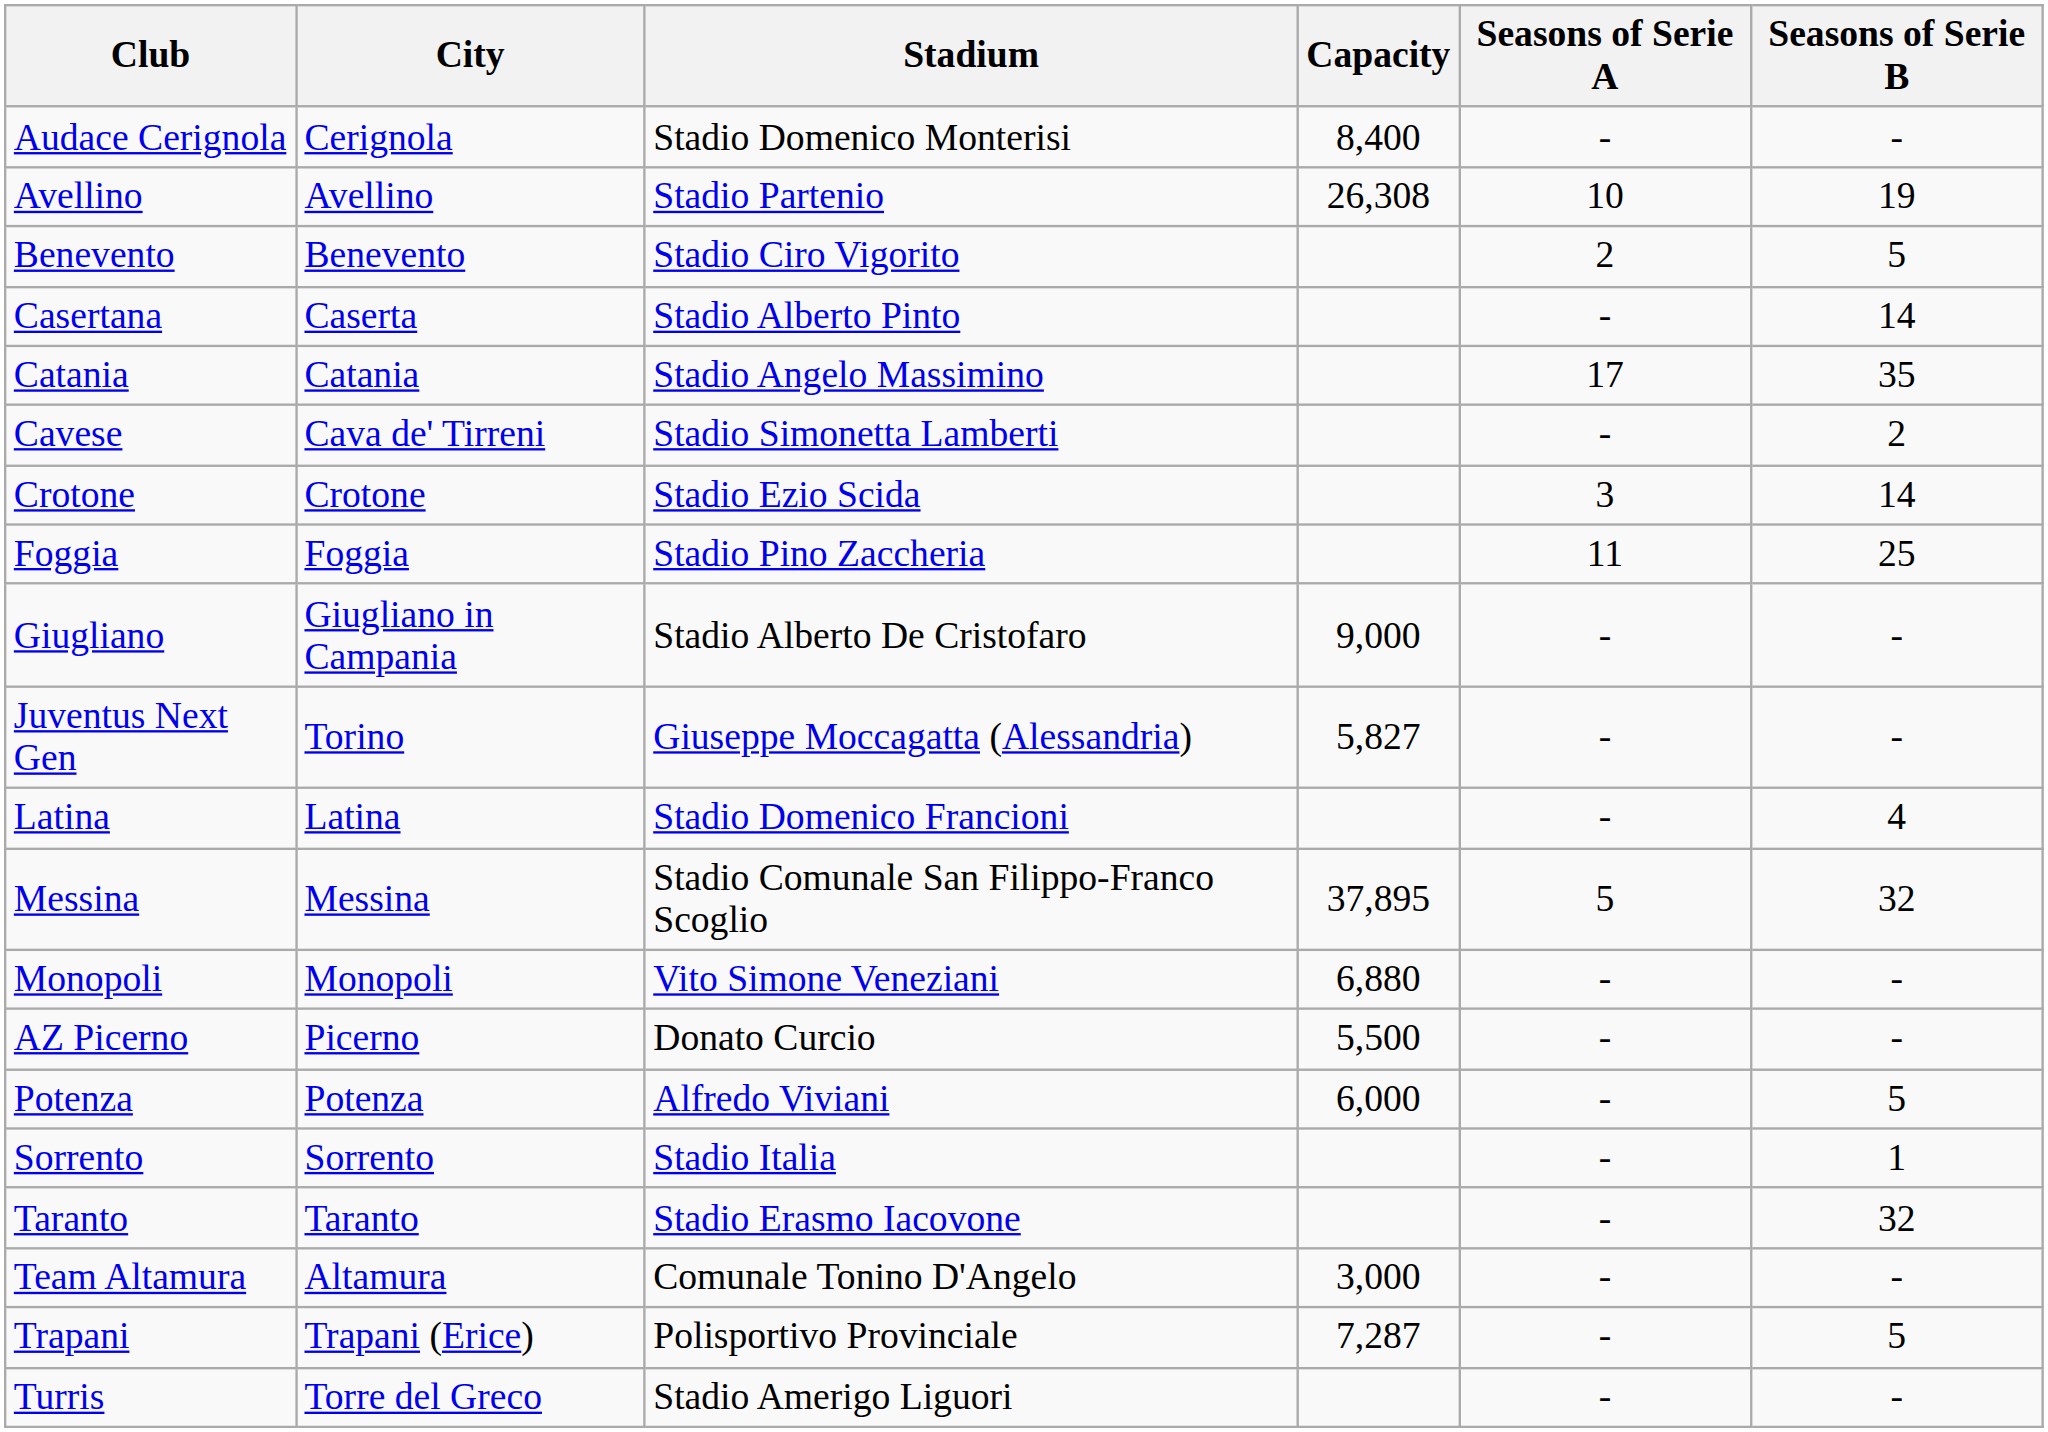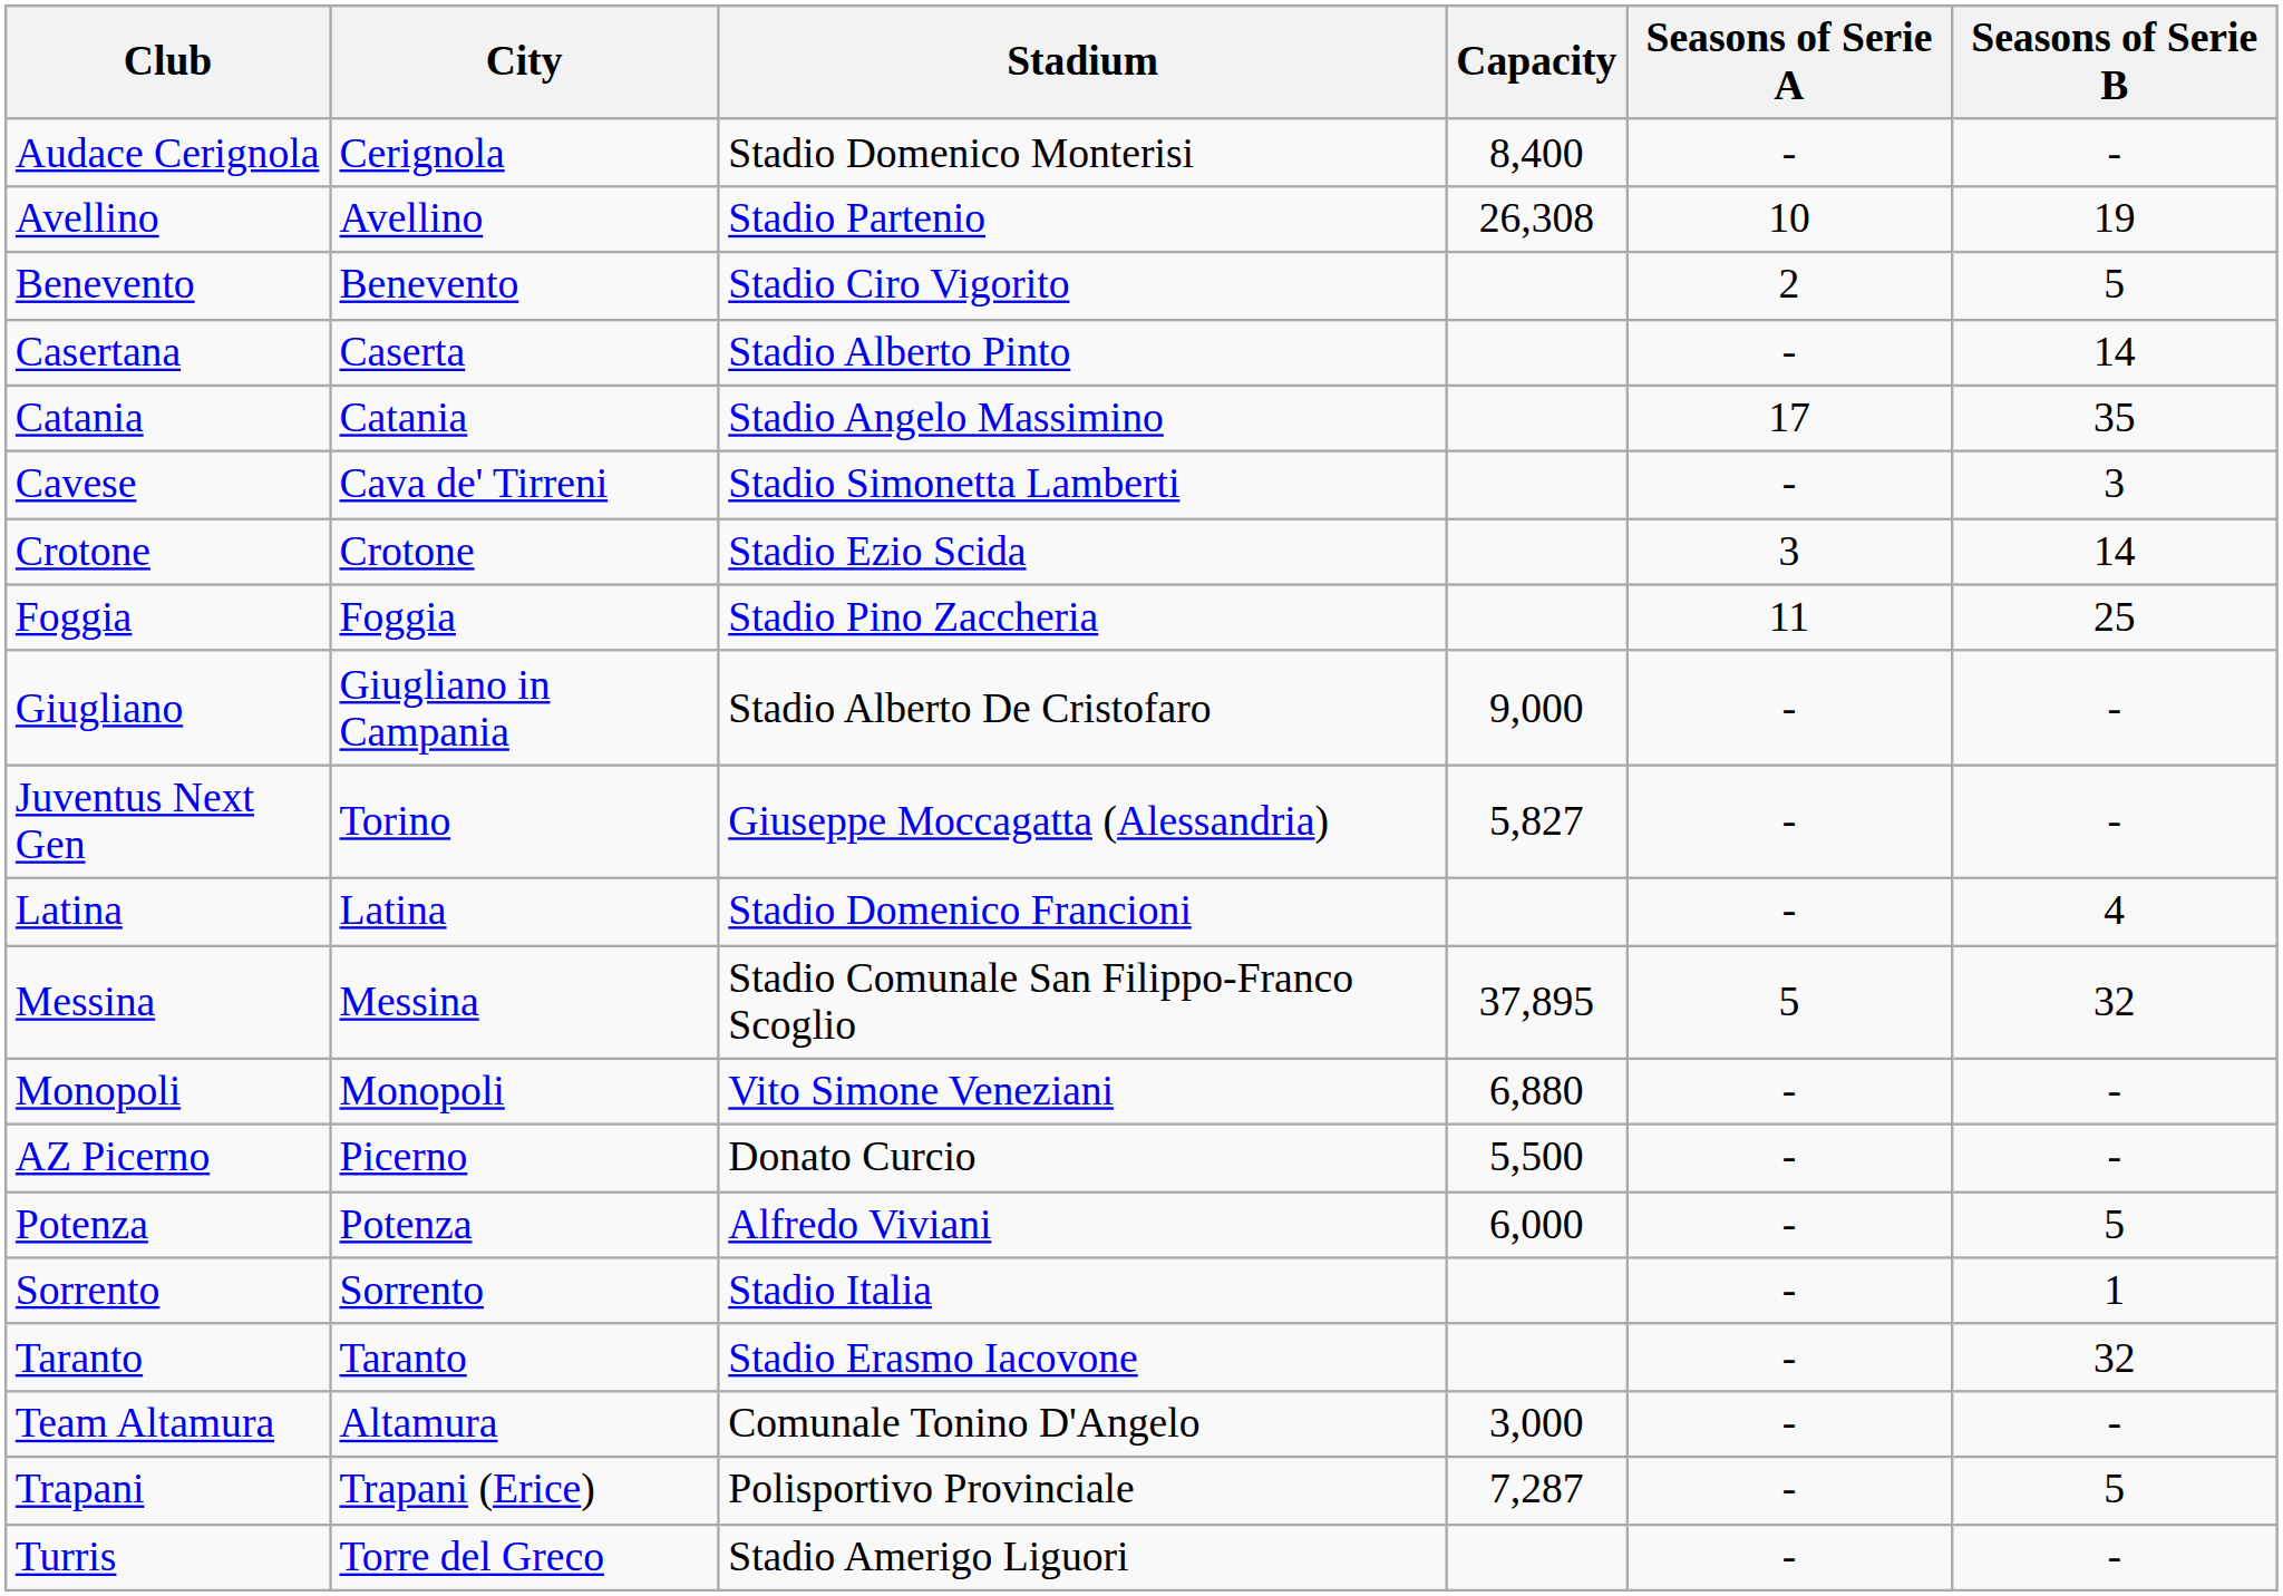 <table class="wikitable sortable">
 <tr>
 <th>Club</th>
 <th>City</th>
 <th>Stadium</th>
 <th>Capacity</th>
 <th>Seasons of Serie A</th>
 <th>Seasons of Serie B</th>
 </tr>
 <tr>
 <td><a href='#'>Audace Cerignola</a></td>
 <td><a href='#'>Cerignola</a></td>
 <td>Stadio Domenico Monterisi</td>
 <td style="text-align:center;">8,400</td>
 <td style="text-align:center;">-</td>
 <td style="text-align:center;">-</td>
 </tr>
 <tr>
 <td><a href='#'>Avellino</a></td>
 <td><a href='#'>Avellino</a></td>
 <td><a href='#'>Stadio Partenio</a></td>
 <td style="text-align:center;">26,308</td>
 <td style="text-align:center;">10</td>
 <td style="text-align:center;">19</td>
 </tr>
 <tr>
 <td><a href='#'>Benevento</a></td>
 <td><a href='#'>Benevento</a></td>
 <td><a href='#'>Stadio Ciro Vigorito</a></td>
 <td style="text-align:center;"></td>
 <td style="text-align:center;">2</td>
 <td style="text-align:center;">5</td>
 </tr>
 <tr>
 <td><a href='#'>Casertana</a></td>
 <td><a href='#'>Caserta</a></td>
 <td><a href='#'>Stadio Alberto Pinto</a></td>
 <td style="text-align:center;"></td>
 <td style="text-align:center;">-</td>
 <td style="text-align:center;">14</td>
 </tr>
 <tr>
 <td><a href='#'>Catania</a></td>
 <td><a href='#'>Catania</a></td>
 <td><a href='#'>Stadio Angelo Massimino</a></td>
 <td style="text-align:center;"></td>
 <td style="text-align:center;">17</td>
 <td style="text-align:center;">35</td>
 </tr>
 <tr>
 <td><a href='#'>Cavese</a></td>
 <td><a href='#'>Cava de' Tirreni</a></td>
 <td><a href='#'>Stadio Simonetta Lamberti</a></td>
 <td style="text-align:center;"></td>
 <td style="text-align:center;">-</td>
-<td style="text-align:center;">2</td>
+<td style="text-align:center;">3</td>
 </tr>
 <tr>
 <td><a href='#'>Crotone</a></td>
 <td><a href='#'>Crotone</a></td>
 <td><a href='#'>Stadio Ezio Scida</a></td>
 <td style="text-align:center;"></td>
 <td style="text-align:center;">3</td>
 <td style="text-align:center;">14</td>
 </tr>
 <tr>
 <td><a href='#'>Foggia</a></td>
 <td><a href='#'>Foggia</a></td>
 <td><a href='#'>Stadio Pino Zaccheria</a></td>
 <td style="text-align:center;"></td>
 <td style="text-align:center;">11</td>
 <td style="text-align:center;">25</td>
 </tr>
 <tr>
 <td><a href='#'>Giugliano</a></td>
 <td><a href='#'>Giugliano in Campania</a></td>
 <td>Stadio Alberto De Cristofaro</td>
 <td style="text-align:center;">9,000</td>
 <td style="text-align:center;">-</td>
 <td style="text-align:center;">-</td>
 </tr>
 <tr>
 <td><a href='#'>Juventus Next Gen</a></td>
 <td><a href='#'>Torino</a></td>
 <td><a href='#'>Giuseppe Moccagatta</a> (<a href='#'>Alessandria</a>)</td>
 <td style="text-align:center;">5,827</td>
 <td style="text-align:center;">-</td>
 <td style="text-align:center;">-</td>
 </tr>
 <tr>
 <td><a href='#'>Latina</a></td>
 <td><a href='#'>Latina</a></td>
 <td><a href='#'>Stadio Domenico Francioni</a></td>
 <td style="text-align:center;"></td>
 <td style="text-align:center;">-</td>
 <td style="text-align:center;">4</td>
 </tr>
 <tr>
 <td><a href='#'>Messina</a></td>
 <td><a href='#'>Messina</a></td>
 <td>Stadio Comunale San Filippo-Franco Scoglio</td>
 <td style="text-align:center;">37,895</td>
 <td style="text-align:center;">5</td>
 <td style="text-align:center;">32</td>
 </tr>
 <tr>
 <td><a href='#'>Monopoli</a></td>
 <td><a href='#'>Monopoli</a></td>
 <td><a href='#'>Vito Simone Veneziani</a></td>
 <td style="text-align:center;">6,880</td>
 <td style="text-align:center;">-</td>
 <td style="text-align:center;">-</td>
 </tr>
 <tr>
 <td><a href='#'>AZ Picerno</a></td>
 <td><a href='#'>Picerno</a></td>
 <td>Donato Curcio</td>
 <td style="text-align:center;">5,500</td>
 <td style="text-align:center;">-</td>
 <td style="text-align:center;">-</td>
 </tr>
 <tr>
 <td><a href='#'>Potenza</a></td>
 <td><a href='#'>Potenza</a></td>
 <td><a href='#'>Alfredo Viviani</a></td>
 <td style="text-align:center;">6,000</td>
 <td style="text-align:center;">-</td>
 <td style="text-align:center;">5</td>
 </tr>
 <tr>
 <td><a href='#'>Sorrento</a></td>
 <td><a href='#'>Sorrento</a></td>
 <td><a href='#'>Stadio Italia</a></td>
 <td style="text-align:center;"></td>
 <td style="text-align:center;">-</td>
 <td style="text-align:center;">1</td>
 </tr>
 <tr>
 <td><a href='#'>Taranto</a></td>
 <td><a href='#'>Taranto</a></td>
 <td><a href='#'>Stadio Erasmo Iacovone</a></td>
 <td style="text-align:center;"></td>
 <td style="text-align:center;">-</td>
 <td style="text-align:center;">32</td>
 </tr>
 <tr>
 <td><a href='#'>Team Altamura</a></td>
 <td><a href='#'>Altamura</a></td>
 <td>Comunale Tonino D'Angelo</td>
 <td style="text-align:center;">3,000</td>
 <td style="text-align:center;">-</td>
 <td style="text-align:center;">-</td>
 </tr>
 <tr>
 <td><a href='#'>Trapani</a></td>
 <td><a href='#'>Trapani</a> (<a href='#'>Erice</a>)</td>
 <td>Polisportivo Provinciale</td>
 <td style="text-align:center;">7,287</td>
 <td style="text-align:center;">-</td>
 <td style="text-align:center;">5</td>
 </tr>
 <tr>
 <td><a href='#'>Turris</a></td>
 <td><a href='#'>Torre del Greco</a></td>
 <td>Stadio Amerigo Liguori</td>
 <td style="text-align:center;"></td>
 <td style="text-align:center;">-</td>
 <td style="text-align:center;">-</td>
 </tr>
 </table>
